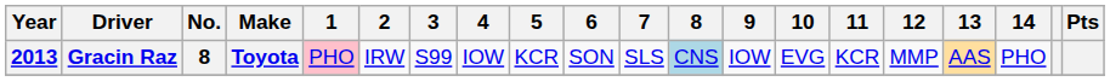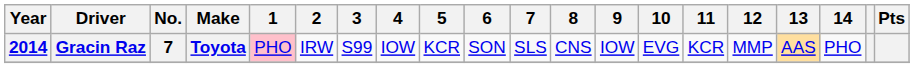 <table class="wikitable" style="text-align:center; font-size:75%">
 <tr>
 <th>Year</th>
 <th>Driver</th>
 <th>No.</th>
 <th>Make</th>
 <th>1</th>
 <th>2</th>
 <th>3</th>
 <th>4</th>
 <th>5</th>
 <th>6</th>
 <th>7</th>
 <th>8</th>
 <th>9</th>
 <th>10</th>
 <th>11</th>
 <th>12</th>
 <th>13</th>
 <th>14</th>
 <th></th>
 <th>Pts</th>
 </tr>
 <tr>
-<th><a href='#'>2013</a></th>
+<th><a href='#'>2014</a></th>
 <th><a href='#'>Gracin Raz</a></th>
-<th>8</th>
+<th>7</th>
 <th><a href='#'>Toyota</a></th>
 <td style="background: pink;"><a href='#'>PHO</a></td>
 <td><a href='#'>IRW</a></td>
 <td><a href='#'>S99</a></td>
 <td><a href='#'>IOW</a></td>
 <td><a href='#'>KCR</a></td>
 <td><a href='#'>SON</a></td>
 <td><a href='#'>SLS</a></td>
-<td style="background: lightblue;"><a href='#'>CNS</a></td>
+<td><a href='#'>CNS</a></td>
 <td><a href='#'>IOW</a></td>
 <td><a href='#'>EVG</a></td>
 <td><a href='#'>KCR</a></td>
 <td><a href='#'>MMP</a></td>
 <td style="background:#FFDF9F;"><a href='#'>AAS</a><br></td>
 <td><a href='#'>PHO</a></td>
 <th></th>
 <th></th>
 </tr>
 <tr>
 </tr>
 </table>
